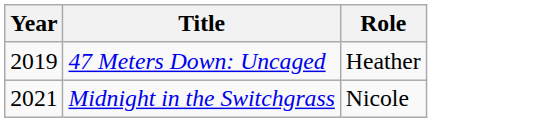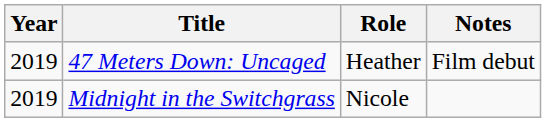 <table class="wikitable">
 <tr>
 <th>Year</th>
 <th>Title</th>
 <th>Role</th>
+<th>Notes</th>
 </tr>
 <tr>
 <td>2019</td>
 <td><em><a href='#'>47 Meters Down: Uncaged</a></em></td>
 <td>Heather</td>
+<td>Film debut</td>
 </tr>
 <tr>
-<td>2021</td>
+<td>2019</td>
 <td><em><a href='#'>Midnight in the Switchgrass</a></em></td>
 <td>Nicole</td>
+<td></td>
 </tr>
 </table>
